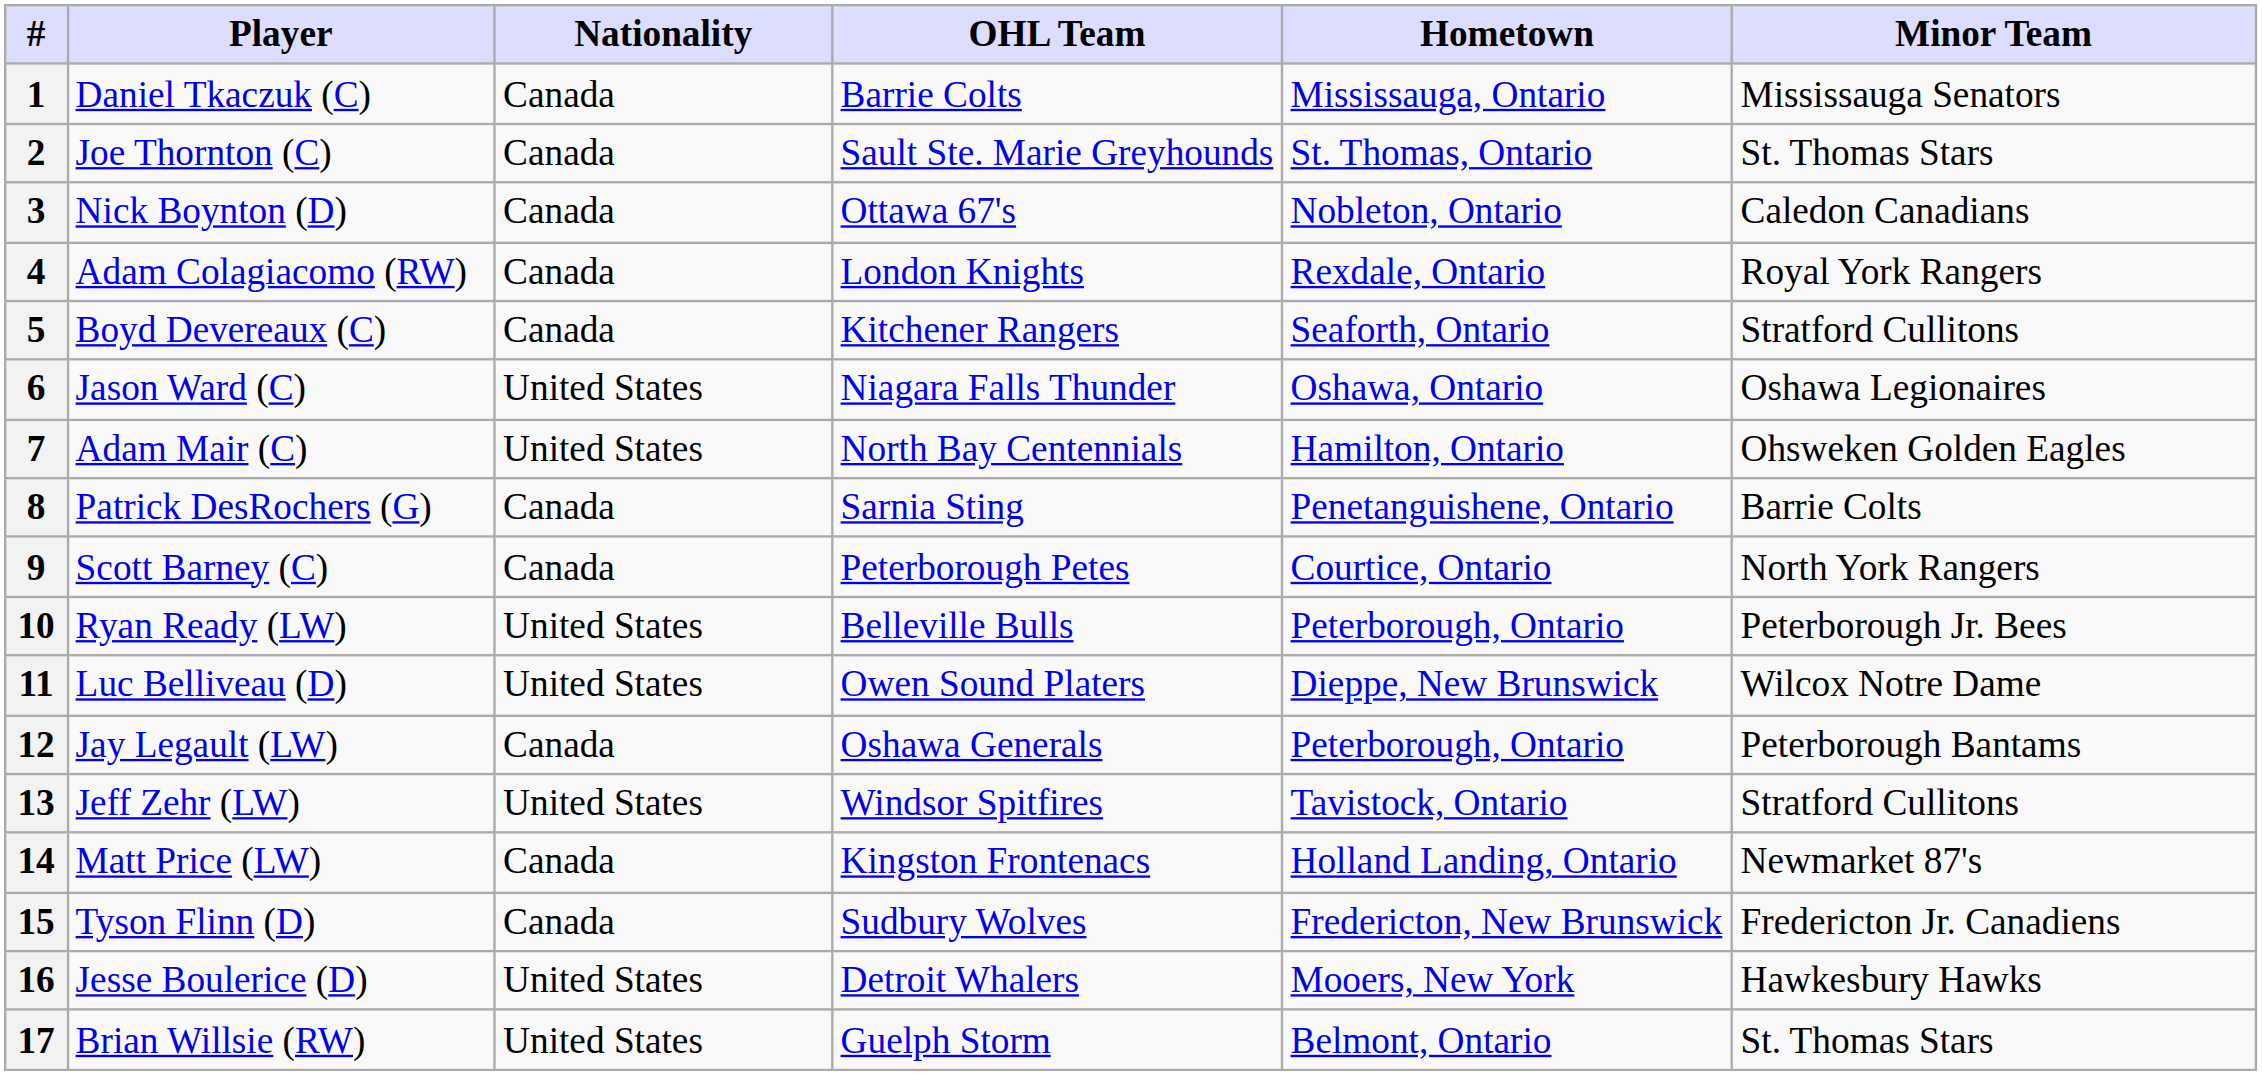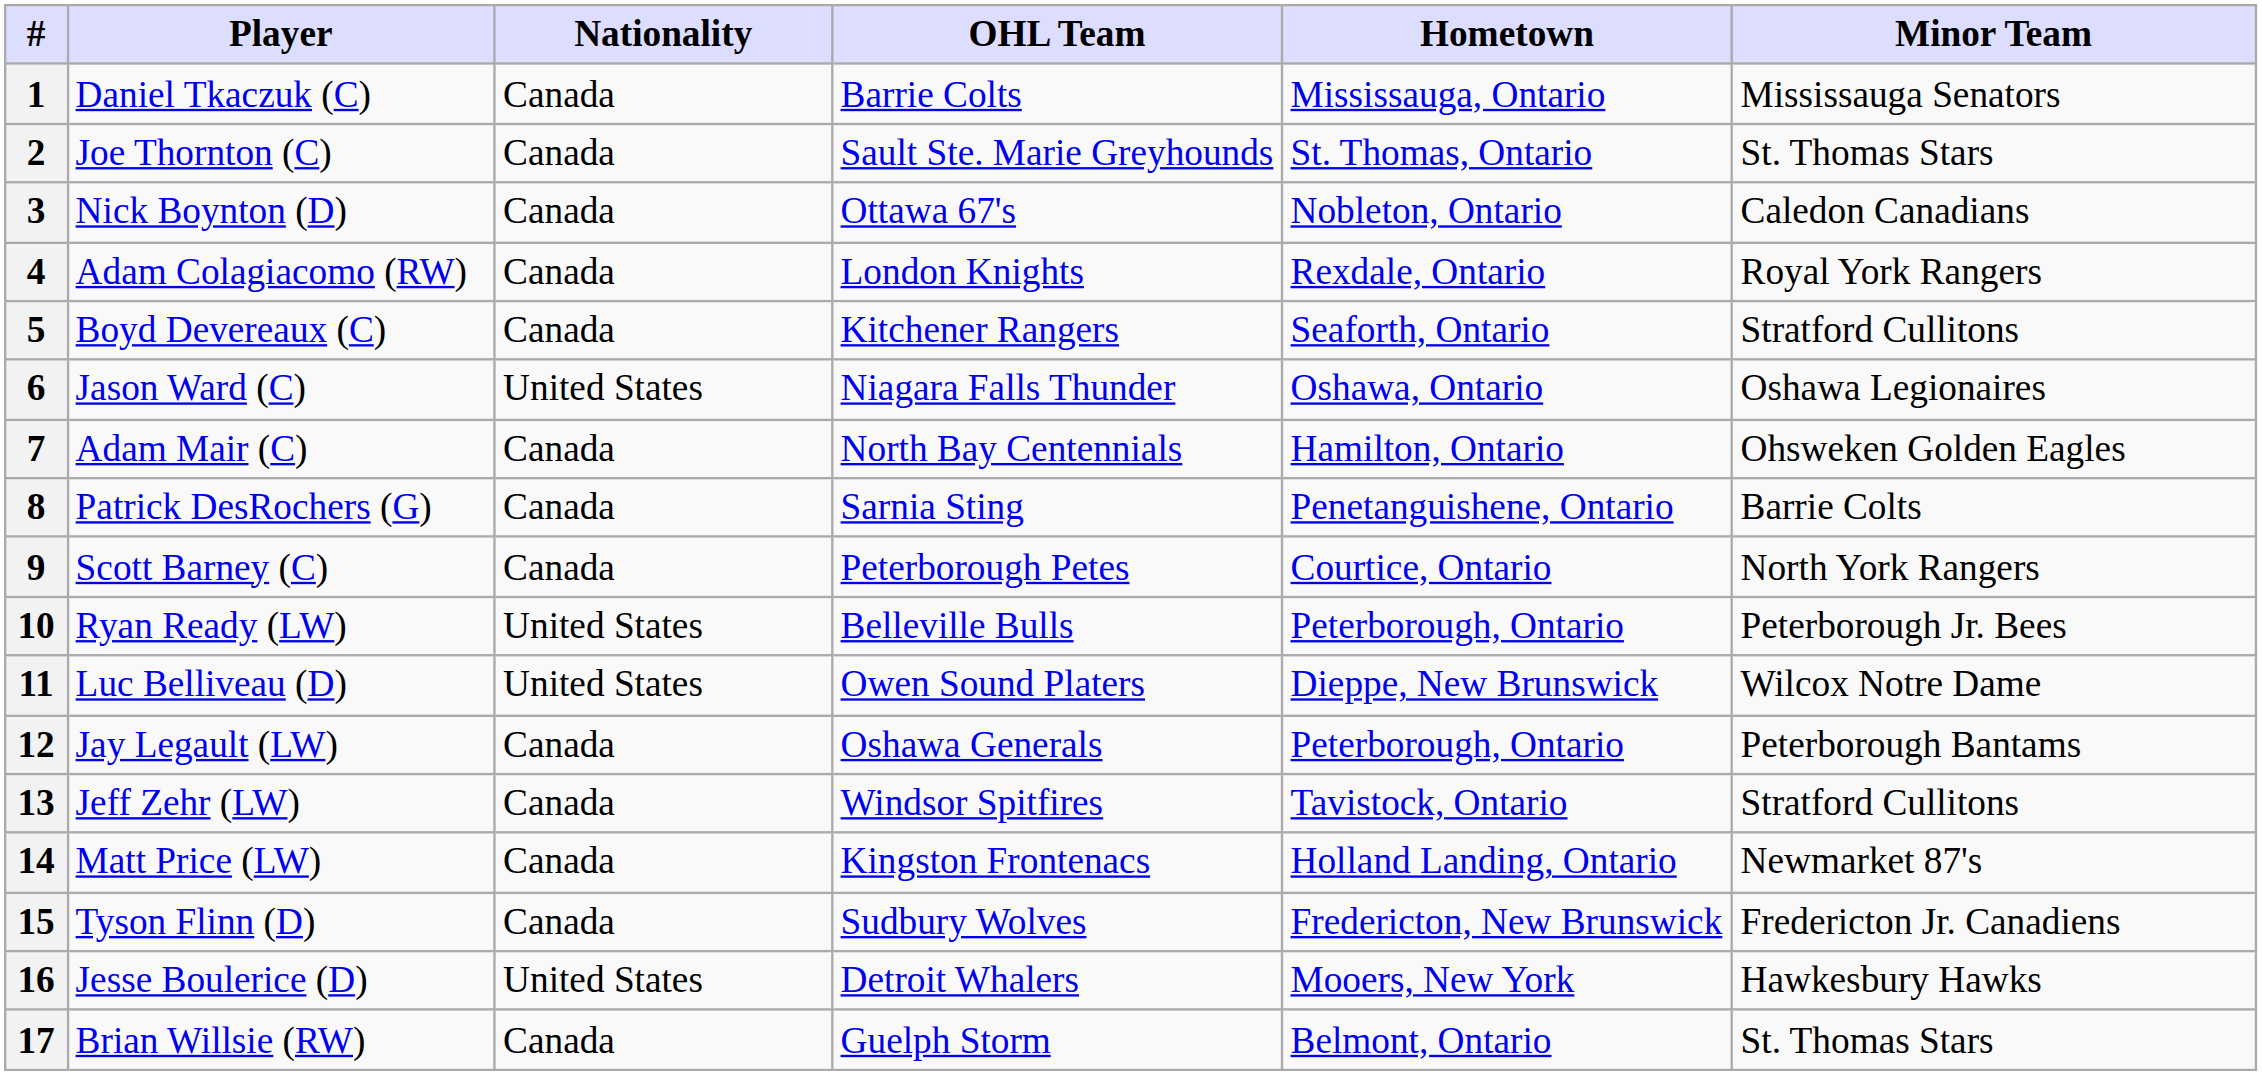 <table class="wikitable">
 <tr>
 <th style="background:#ddf; width:2.75%;">#</th>
 <th style="background:#ddf; width:19.0%;">Player</th>
 <th style="background:#ddf; width:15.0%;">Nationality</th>
 <th style="background:#ddf; width:20.0%;">OHL Team</th>
 <th style="background:#ddf; width:20.0%;">Hometown</th>
 <th style="background:#ddf; width:100.0%;">Minor Team</th>
 </tr>
 <tr>
 <th>1</th>
 <td><a href='#'>Daniel Tkaczuk</a> (<a href='#'>C</a>)</td>
 <td> Canada</td>
 <td><a href='#'>Barrie Colts</a></td>
 <td><a href='#'>Mississauga, Ontario</a></td>
 <td>Mississauga Senators</td>
 </tr>
 <tr>
 <th>2</th>
 <td><a href='#'>Joe Thornton</a> (<a href='#'>C</a>)</td>
 <td> Canada</td>
 <td><a href='#'>Sault Ste. Marie Greyhounds</a></td>
 <td><a href='#'>St. Thomas, Ontario</a></td>
 <td>St. Thomas Stars</td>
 </tr>
 <tr>
 <th>3</th>
 <td><a href='#'>Nick Boynton</a> (<a href='#'>D</a>)</td>
 <td> Canada</td>
 <td><a href='#'>Ottawa 67's</a></td>
 <td><a href='#'>Nobleton, Ontario</a></td>
 <td>Caledon Canadians</td>
 </tr>
 <tr>
 <th>4</th>
 <td><a href='#'>Adam Colagiacomo</a> (<a href='#'>RW</a>)</td>
 <td> Canada</td>
 <td><a href='#'>London Knights</a></td>
 <td><a href='#'>Rexdale, Ontario</a></td>
 <td>Royal York Rangers</td>
 </tr>
 <tr>
 <th>5</th>
 <td><a href='#'>Boyd Devereaux</a> (<a href='#'>C</a>)</td>
 <td> Canada</td>
 <td><a href='#'>Kitchener Rangers</a></td>
 <td><a href='#'>Seaforth, Ontario</a></td>
 <td>Stratford Cullitons</td>
 </tr>
 <tr>
 <th>6</th>
 <td><a href='#'>Jason Ward</a> (<a href='#'>C</a>)</td>
 <td> United States</td>
 <td><a href='#'>Niagara Falls Thunder</a></td>
 <td><a href='#'>Oshawa, Ontario</a></td>
 <td>Oshawa Legionaires</td>
 </tr>
 <tr>
 <th>7</th>
 <td><a href='#'>Adam Mair</a> (<a href='#'>C</a>)</td>
-<td> United States</td>
+<td> Canada</td>
 <td><a href='#'>North Bay Centennials</a></td>
 <td><a href='#'>Hamilton, Ontario</a></td>
 <td>Ohsweken Golden Eagles</td>
 </tr>
 <tr>
 <th>8</th>
 <td><a href='#'>Patrick DesRochers</a> (<a href='#'>G</a>)</td>
 <td> Canada</td>
 <td><a href='#'>Sarnia Sting</a></td>
 <td><a href='#'>Penetanguishene, Ontario</a></td>
 <td>Barrie Colts</td>
 </tr>
 <tr>
 <th>9</th>
 <td><a href='#'>Scott Barney</a> (<a href='#'>C</a>)</td>
 <td> Canada</td>
 <td><a href='#'>Peterborough Petes</a></td>
 <td><a href='#'>Courtice, Ontario</a></td>
 <td>North York Rangers</td>
 </tr>
 <tr>
 <th>10</th>
 <td><a href='#'>Ryan Ready</a> (<a href='#'>LW</a>)</td>
 <td> United States</td>
 <td><a href='#'>Belleville Bulls</a></td>
 <td><a href='#'>Peterborough, Ontario</a></td>
 <td>Peterborough Jr. Bees</td>
 </tr>
 <tr>
 <th>11</th>
 <td><a href='#'>Luc Belliveau</a> (<a href='#'>D</a>)</td>
 <td> United States</td>
 <td><a href='#'>Owen Sound Platers</a></td>
 <td><a href='#'>Dieppe, New Brunswick</a></td>
 <td>Wilcox Notre Dame</td>
 </tr>
 <tr>
 <th>12</th>
 <td><a href='#'>Jay Legault</a> (<a href='#'>LW</a>)</td>
 <td> Canada</td>
 <td><a href='#'>Oshawa Generals</a></td>
 <td><a href='#'>Peterborough, Ontario</a></td>
 <td>Peterborough Bantams</td>
 </tr>
 <tr>
 <th>13</th>
 <td><a href='#'>Jeff Zehr</a> (<a href='#'>LW</a>)</td>
-<td> United States</td>
+<td> Canada</td>
 <td><a href='#'>Windsor Spitfires</a></td>
 <td><a href='#'>Tavistock, Ontario</a></td>
 <td>Stratford Cullitons</td>
 </tr>
 <tr>
 <th>14</th>
 <td><a href='#'>Matt Price</a> (<a href='#'>LW</a>)</td>
 <td> Canada</td>
 <td><a href='#'>Kingston Frontenacs</a></td>
 <td><a href='#'>Holland Landing, Ontario</a></td>
 <td>Newmarket 87's</td>
 </tr>
 <tr>
 <th>15</th>
 <td><a href='#'>Tyson Flinn</a> (<a href='#'>D</a>)</td>
 <td> Canada</td>
 <td><a href='#'>Sudbury Wolves</a></td>
 <td><a href='#'>Fredericton, New Brunswick</a></td>
 <td>Fredericton Jr. Canadiens</td>
 </tr>
 <tr>
 <th>16</th>
 <td><a href='#'>Jesse Boulerice</a> (<a href='#'>D</a>)</td>
 <td> United States</td>
 <td><a href='#'>Detroit Whalers</a></td>
 <td><a href='#'>Mooers, New York</a></td>
 <td>Hawkesbury Hawks</td>
 </tr>
 <tr>
 <th>17</th>
 <td><a href='#'>Brian Willsie</a> (<a href='#'>RW</a>)</td>
-<td> United States</td>
+<td> Canada</td>
 <td><a href='#'>Guelph Storm</a></td>
 <td><a href='#'>Belmont, Ontario</a></td>
 <td>St. Thomas Stars</td>
 </tr>
 </table>
